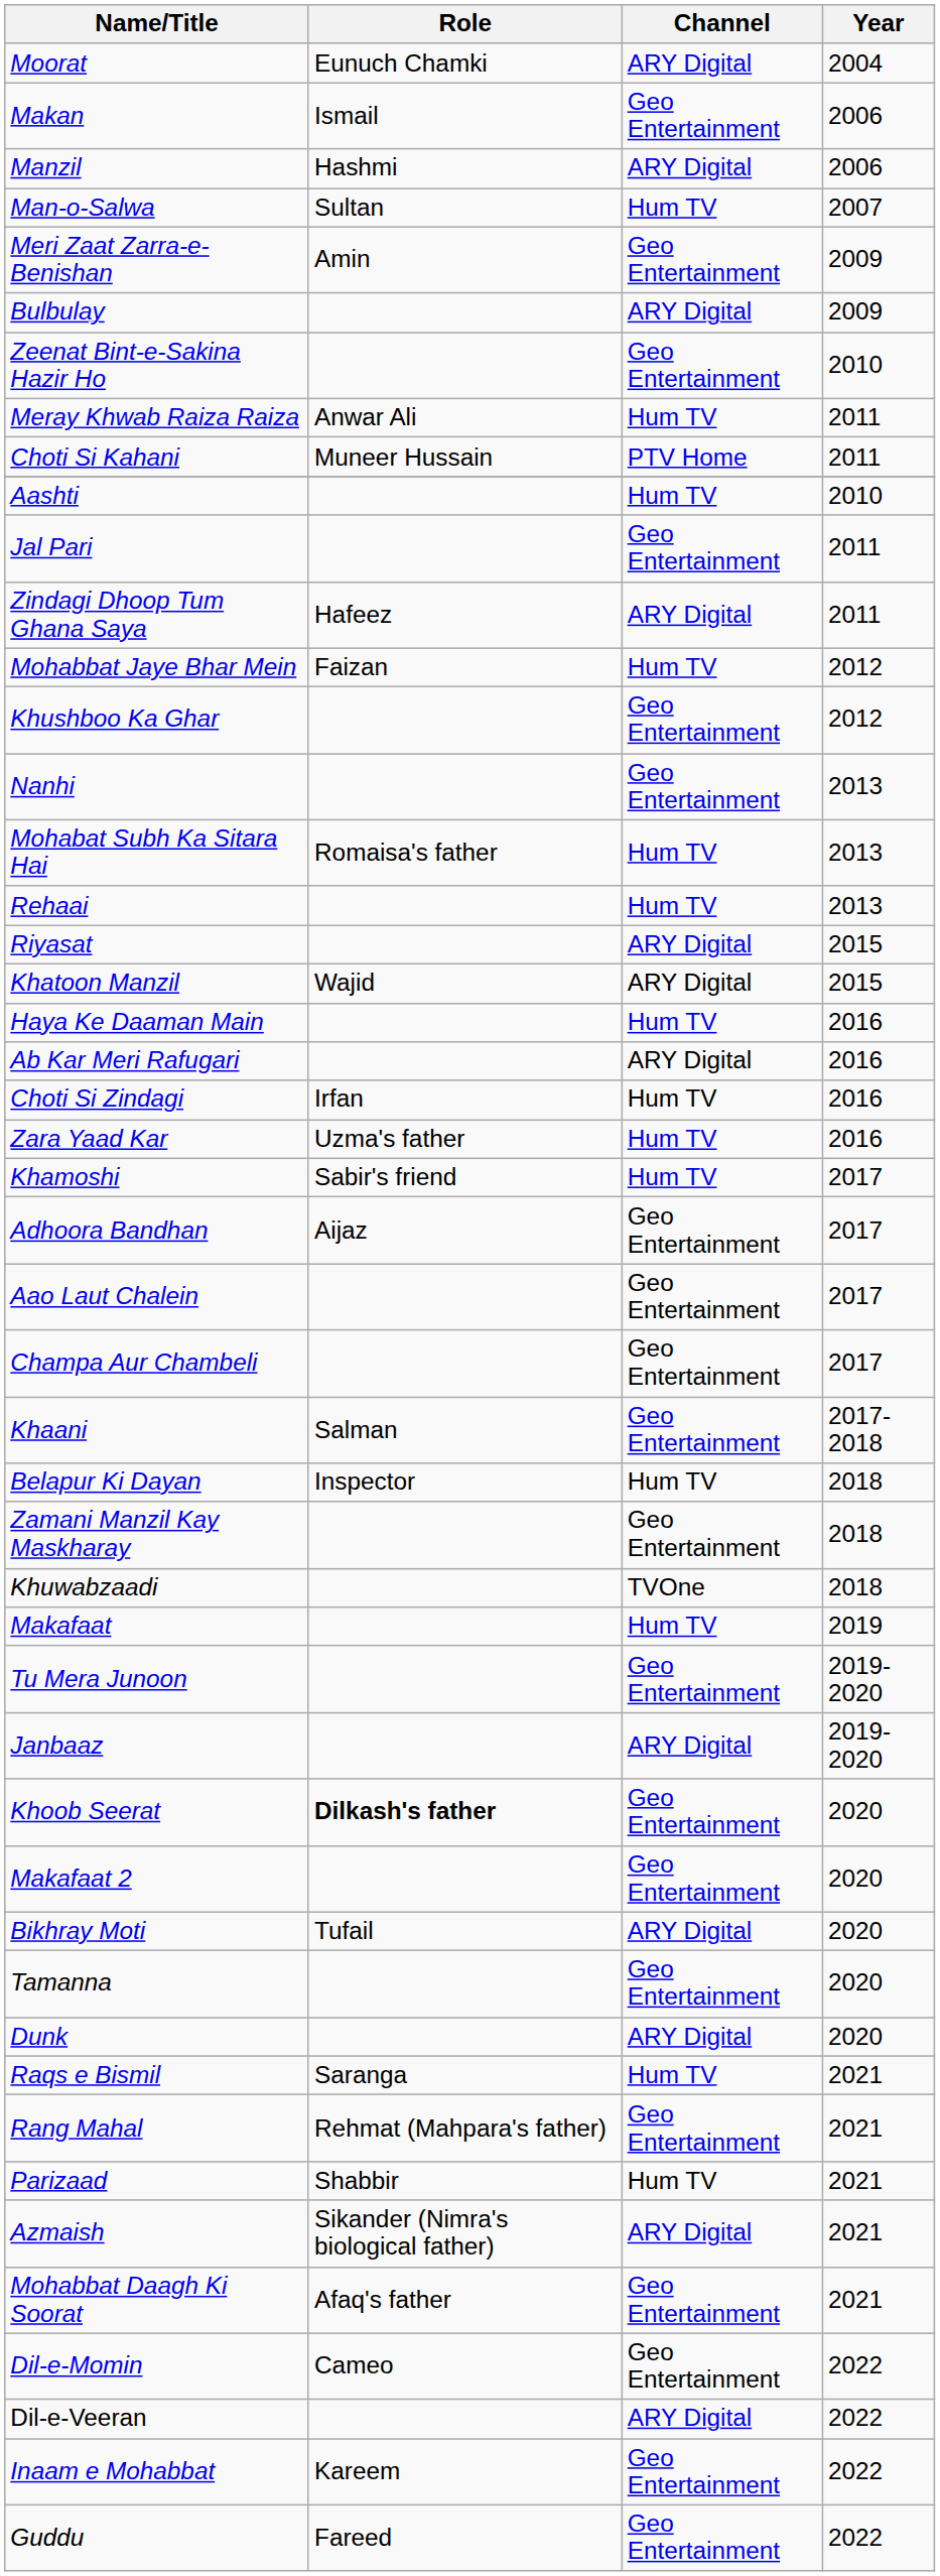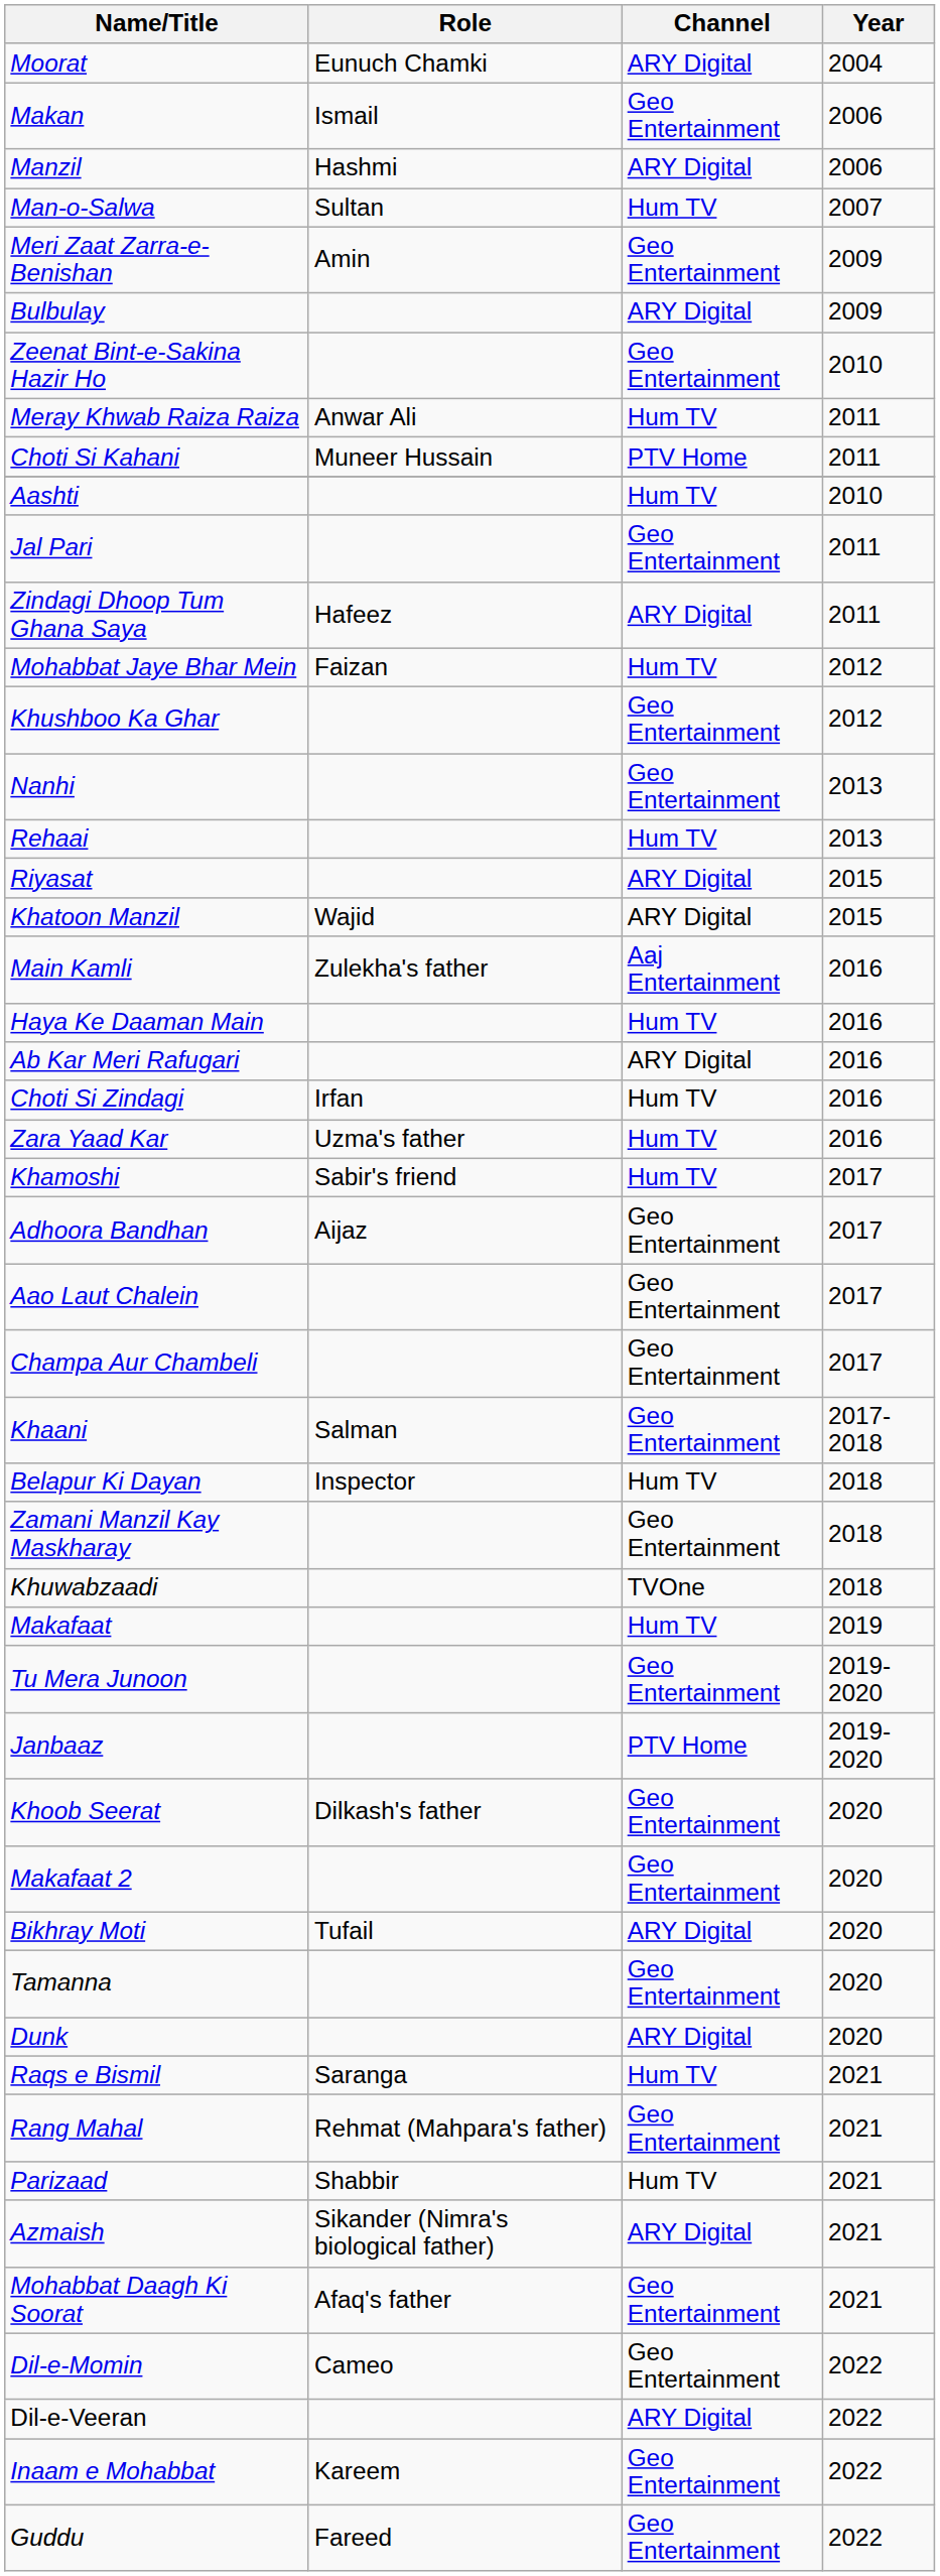 <table class="wikitable">
 <tr>
 <th>Name/Title</th>
 <th>Role</th>
 <th>Channel</th>
 <th>Year</th>
 </tr>
 <tr>
 <td><em><a href='#'>Moorat</a></em></td>
 <td>Eunuch Chamki</td>
 <td><a href='#'>ARY Digital</a></td>
 <td>2004</td>
 </tr>
 <tr>
 <td><em><a href='#'>Makan</a></em></td>
 <td>Ismail</td>
 <td><a href='#'>Geo Entertainment</a></td>
 <td>2006</td>
 </tr>
 <tr>
 <td><em><a href='#'>Manzil</a></em></td>
 <td>Hashmi</td>
 <td><a href='#'>ARY Digital</a></td>
 <td>2006</td>
 </tr>
 <tr>
 <td><em><a href='#'>Man-o-Salwa</a></em></td>
 <td>Sultan</td>
 <td><a href='#'>Hum TV</a></td>
 <td>2007</td>
 </tr>
 <tr>
 <td><em><a href='#'>Meri Zaat Zarra-e-Benishan</a></em></td>
 <td>Amin</td>
 <td><a href='#'>Geo Entertainment</a></td>
 <td>2009</td>
 </tr>
 <tr>
 <td><em><a href='#'>Bulbulay</a></em></td>
 <td></td>
 <td><a href='#'>ARY Digital</a></td>
 <td>2009</td>
 </tr>
 <tr>
 <td><em><a href='#'>Zeenat Bint-e-Sakina Hazir Ho</a></em></td>
 <td></td>
 <td><a href='#'>Geo Entertainment</a></td>
 <td>2010</td>
 </tr>
 <tr>
 <td><em><a href='#'>Meray Khwab Raiza Raiza</a></em></td>
 <td>Anwar Ali</td>
 <td><a href='#'>Hum TV</a></td>
 <td>2011</td>
 </tr>
 <tr>
 <td><em><a href='#'>Choti Si Kahani</a></em></td>
 <td>Muneer Hussain</td>
 <td><a href='#'>PTV Home</a></td>
 <td>2011</td>
 </tr>
 <tr>
 </tr>
 <tr>
 <td><em><a href='#'>Aashti</a></em></td>
 <td></td>
 <td><a href='#'>Hum TV</a></td>
 <td>2010</td>
 </tr>
 <tr>
 <td><em><a href='#'>Jal Pari</a></em></td>
 <td></td>
 <td><a href='#'>Geo Entertainment</a></td>
 <td>2011</td>
 </tr>
 <tr>
 <td><em><a href='#'>Zindagi Dhoop Tum Ghana Saya</a></em></td>
 <td>Hafeez</td>
 <td><a href='#'>ARY Digital</a></td>
 <td>2011</td>
 </tr>
 <tr>
 <td><em><a href='#'>Mohabbat Jaye Bhar Mein</a></em></td>
 <td>Faizan</td>
 <td><a href='#'>Hum TV</a></td>
 <td>2012</td>
 </tr>
 <tr>
 <td><em><a href='#'>Khushboo Ka Ghar</a></em></td>
 <td></td>
 <td><a href='#'>Geo Entertainment</a></td>
 <td>2012</td>
 </tr>
 <tr>
 <td><em><a href='#'>Nanhi</a></em></td>
 <td></td>
 <td><a href='#'>Geo Entertainment</a></td>
 <td>2013</td>
 </tr>
 <tr>
-<td><em><a href='#'>Mohabat Subh Ka Sitara Hai</a></em></td>
-<td>Romaisa's father</td>
-<td><a href='#'>Hum TV</a></td>
-<td>2013</td>
-</tr>
-<tr>
 <td><em><a href='#'>Rehaai</a></em></td>
 <td></td>
 <td><a href='#'>Hum TV</a></td>
 <td>2013</td>
 </tr>
 <tr>
 <td><em><a href='#'>Riyasat</a></em></td>
 <td></td>
 <td><a href='#'>ARY Digital</a></td>
 <td>2015</td>
 </tr>
 <tr>
 <td><em><a href='#'>Khatoon Manzil</a></em></td>
 <td>Wajid</td>
 <td>ARY Digital</td>
 <td>2015</td>
+</tr>
+<tr>
+<td><em><a href='#'>Main Kamli</a></em></td>
+<td>Zulekha's father</td>
+<td><a href='#'>Aaj Entertainment</a></td>
+<td>2016</td>
 </tr>
 <tr>
 <td><em><a href='#'>Haya Ke Daaman Main</a></em></td>
 <td></td>
 <td><a href='#'>Hum TV</a></td>
 <td>2016</td>
 </tr>
 <tr>
 <td><em><a href='#'>Ab Kar Meri Rafugari</a></em></td>
 <td></td>
 <td>ARY Digital</td>
 <td>2016</td>
 </tr>
 <tr>
 <td><em><a href='#'>Choti Si Zindagi</a></em></td>
 <td>Irfan</td>
 <td>Hum TV</td>
 <td>2016</td>
 </tr>
 <tr>
 <td><em><a href='#'>Zara Yaad Kar</a></em></td>
 <td>Uzma's father</td>
 <td><a href='#'>Hum TV</a></td>
 <td>2016</td>
 </tr>
 <tr>
 <td><em><a href='#'>Khamoshi</a></em></td>
 <td>Sabir's friend</td>
 <td><a href='#'>Hum TV</a></td>
 <td>2017</td>
 </tr>
 <tr>
 <td><em><a href='#'>Adhoora Bandhan</a></em></td>
 <td>Aijaz</td>
 <td>Geo Entertainment</td>
 <td>2017</td>
 </tr>
 <tr>
 <td><em><a href='#'>Aao Laut Chalein</a></em></td>
 <td></td>
 <td>Geo Entertainment</td>
 <td>2017</td>
 </tr>
 <tr>
 <td><em><a href='#'>Champa Aur Chambeli</a></em></td>
 <td></td>
 <td>Geo Entertainment</td>
 <td>2017</td>
 </tr>
 <tr>
 <td><em><a href='#'>Khaani</a></em></td>
 <td>Salman</td>
 <td><a href='#'>Geo Entertainment</a></td>
 <td>2017-2018</td>
 </tr>
 <tr>
 <td><em><a href='#'>Belapur Ki Dayan</a></em></td>
 <td>Inspector</td>
 <td>Hum TV</td>
 <td>2018</td>
 </tr>
 <tr>
 <td><em><a href='#'>Zamani Manzil Kay Maskharay</a></em></td>
 <td></td>
 <td>Geo Entertainment</td>
 <td>2018</td>
 </tr>
 <tr>
 <td><em>Khuwabzaadi</em></td>
 <td></td>
 <td>TVOne</td>
 <td>2018</td>
 </tr>
 <tr>
 <td><em><a href='#'>Makafaat</a> </em></td>
 <td></td>
 <td><a href='#'>Hum TV</a></td>
 <td>2019</td>
 </tr>
 <tr>
 <td><em><a href='#'>Tu Mera Junoon</a> </em></td>
 <td></td>
 <td><a href='#'>Geo Entertainment</a></td>
 <td>2019-2020</td>
 </tr>
 <tr>
 <td><em><a href='#'>Janbaaz</a> </em></td>
 <td></td>
-<td><a href='#'>ARY Digital</a></td>
+<td><a href='#'>PTV Home</a></td>
 <td>2019-2020</td>
 </tr>
 <tr>
 <td><em><a href='#'>Khoob Seerat</a> </em></td>
-<td><strong>Dilkash's father</strong></td>
+<td>Dilkash's father</td>
 <td><a href='#'>Geo Entertainment</a></td>
 <td>2020</td>
 </tr>
 <tr>
 <td><em><a href='#'>Makafaat 2</a> </em></td>
 <td></td>
 <td><a href='#'>Geo Entertainment</a></td>
 <td>2020</td>
 </tr>
 <tr>
 <td><em><a href='#'>Bikhray Moti</a> </em></td>
 <td>Tufail</td>
 <td><a href='#'>ARY Digital</a></td>
 <td>2020</td>
 </tr>
 <tr>
 <td><em>Tamanna </em></td>
 <td></td>
 <td><a href='#'>Geo Entertainment</a></td>
 <td>2020</td>
 </tr>
 <tr>
 <td><em><a href='#'>Dunk</a></em></td>
 <td></td>
 <td><a href='#'>ARY Digital</a></td>
 <td>2020</td>
 </tr>
 <tr>
 <td><em><a href='#'>Raqs e Bismil</a></em></td>
 <td>Saranga</td>
 <td><a href='#'>Hum TV</a></td>
 <td>2021</td>
 </tr>
 <tr>
 <td><em><a href='#'>Rang Mahal</a></em></td>
 <td>Rehmat (Mahpara's father)</td>
 <td><a href='#'>Geo Entertainment</a></td>
 <td>2021</td>
 </tr>
 <tr>
 <td><em><a href='#'>Parizaad</a></em></td>
 <td>Shabbir</td>
 <td>Hum TV</td>
 <td>2021</td>
 </tr>
 <tr>
 <td><em><a href='#'>Azmaish</a></em></td>
 <td>Sikander (Nimra's biological father)</td>
 <td><a href='#'>ARY Digital</a></td>
 <td>2021</td>
 </tr>
 <tr>
 <td><em><a href='#'>Mohabbat Daagh Ki Soorat</a></em></td>
 <td>Afaq's father</td>
 <td><a href='#'>Geo Entertainment</a></td>
 <td>2021</td>
 </tr>
 <tr>
 <td><em><a href='#'>Dil-e-Momin</a></em></td>
 <td>Cameo</td>
 <td>Geo Entertainment</td>
 <td>2022</td>
 </tr>
 <tr>
 <td>Dil-e-Veeran</td>
 <td></td>
 <td><a href='#'>ARY Digital</a></td>
 <td>2022</td>
 </tr>
 <tr>
 <td><em><a href='#'>Inaam e Mohabbat</a></em></td>
 <td>Kareem</td>
 <td><a href='#'>Geo Entertainment</a></td>
 <td>2022</td>
 </tr>
 <tr>
 <td><em>Guddu</em></td>
 <td>Fareed</td>
 <td><a href='#'>Geo Entertainment</a></td>
 <td>2022</td>
 </tr>
 </table>
